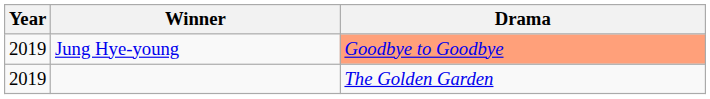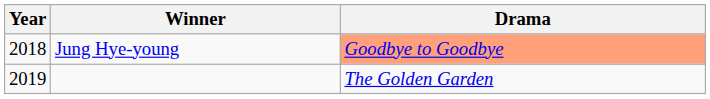 <table class="wikitable" style="width:600px">
 <tr>
 <th width=10>Year</th>
 <th>Winner</th>
 <th>Drama</th>
 </tr>
 <tr>
-<td>2019</td>
+<td>2018</td>
 <td><a href='#'>Jung Hye-young</a></td>
 <td style="background: lightsalmon;"><em><a href='#'>Goodbye to Goodbye</a></em></td>
 </tr>
 <tr>
 <td>2019</td>
 <td></td>
 <td><em><a href='#'>The Golden Garden</a></em></td>
 </tr>
 </table>
